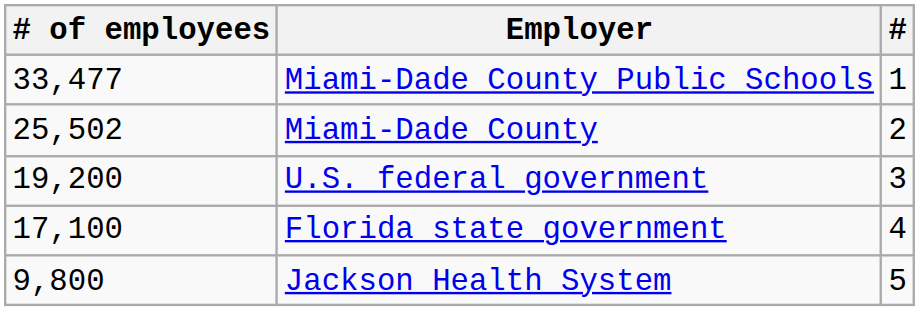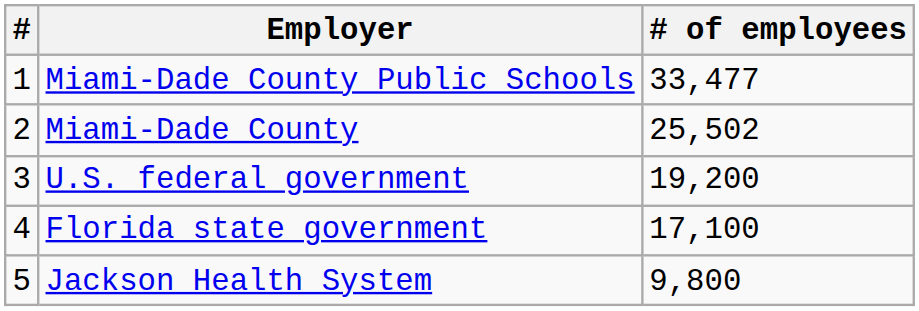 <table class="wikitable">
 <tr>
+<th>#</th>
+<th>Employer</th>
 <th># of employees</th>
-<th>Employer</th>
-<th>#</th>
 </tr>
 <tr>
+<td>1</td>
+<td><a href='#'>Miami-Dade County Public Schools</a></td>
 <td>33,477</td>
-<td><a href='#'>Miami-Dade County Public Schools</a></td>
-<td>1</td>
 </tr>
 <tr>
+<td>2</td>
+<td><a href='#'>Miami-Dade County</a></td>
 <td>25,502</td>
-<td><a href='#'>Miami-Dade County</a></td>
-<td>2</td>
 </tr>
 <tr>
+<td>3</td>
+<td><a href='#'>U.S. federal government</a></td>
 <td>19,200</td>
-<td><a href='#'>U.S. federal government</a></td>
-<td>3</td>
 </tr>
 <tr>
+<td>4</td>
+<td><a href='#'>Florida state government</a></td>
 <td>17,100</td>
-<td><a href='#'>Florida state government</a></td>
-<td>4</td>
 </tr>
 <tr>
+<td>5</td>
+<td><a href='#'>Jackson Health System</a></td>
 <td>9,800</td>
-<td><a href='#'>Jackson Health System</a></td>
-<td>5</td>
 </tr>
 </table>
